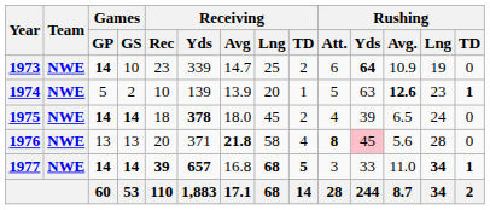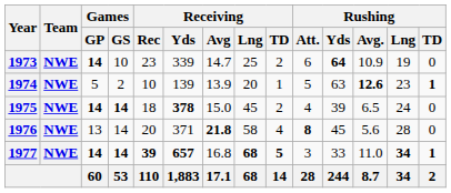 <table class="wikitable" style="text-align:center">
 <tr>
 <th rowspan="2">Year</th>
 <th rowspan="2">Team</th>
 <th colspan="2">Games</th>
 <th colspan="5">Receiving</th>
 <th colspan="5">Rushing</th>
 </tr>
 <tr>
 <th>GP</th>
 <th>GS</th>
 <th>Rec</th>
 <th>Yds</th>
 <th>Avg</th>
 <th>Lng</th>
 <th>TD</th>
 <th>Att.</th>
 <th>Yds</th>
 <th>Avg.</th>
 <th>Lng</th>
 <th>TD</th>
 </tr>
 <tr>
 <th><a href='#'>1973</a></th>
 <th><a href='#'>NWE</a></th>
 <td><strong>14</strong></td>
 <td>10</td>
 <td>23</td>
 <td>339</td>
 <td>14.7</td>
 <td>25</td>
 <td>2</td>
 <td>6</td>
 <td><strong>64</strong></td>
 <td>10.9</td>
 <td>19</td>
 <td>0</td>
 </tr>
 <tr>
 <th><a href='#'>1974</a></th>
 <th><a href='#'>NWE</a></th>
 <td>5</td>
 <td>2</td>
 <td>10</td>
 <td>139</td>
 <td>13.9</td>
 <td>20</td>
 <td>1</td>
 <td>5</td>
 <td>63</td>
 <td><strong>12.6</strong></td>
 <td>23</td>
 <td><strong>1</strong></td>
 </tr>
 <tr>
 <th><a href='#'>1975</a></th>
 <th><a href='#'>NWE</a></th>
 <td><strong>14</strong></td>
 <td><strong>14</strong></td>
 <td>18</td>
 <td><strong>378</strong></td>
-<td>18.0</td>
+<td>15.0</td>
 <td>45</td>
 <td>2</td>
 <td>4</td>
 <td>39</td>
 <td>6.5</td>
 <td>24</td>
 <td>0</td>
 </tr>
 <tr>
 <th><a href='#'>1976</a></th>
 <th><a href='#'>NWE</a></th>
 <td>13</td>
-<td>13</td>
+<td>14</td>
 <td>20</td>
 <td>371</td>
 <td><strong>21.8</strong></td>
 <td>58</td>
 <td>4</td>
 <td><strong>8</strong></td>
-<td style="background: pink;">45</td>
+<td>45</td>
 <td>5.6</td>
 <td>28</td>
 <td>0</td>
 </tr>
 <tr>
 <th><a href='#'>1977</a></th>
 <th><a href='#'>NWE</a></th>
 <td><strong>14</strong></td>
 <td><strong>14</strong></td>
 <td><strong>39</strong></td>
 <td><strong>657</strong></td>
 <td>16.8</td>
 <td><strong>68</strong></td>
 <td><strong>5</strong></td>
 <td>3</td>
 <td>33</td>
 <td>11.0</td>
 <td><strong>34</strong></td>
 <td><strong>1</strong></td>
 </tr>
 <tr>
 <th colspan="2"></th>
 <th>60</th>
 <th>53</th>
 <th>110</th>
 <th>1,883</th>
 <th>17.1</th>
 <th>68</th>
 <th>14</th>
 <th>28</th>
 <th>244</th>
 <th>8.7</th>
 <th>34</th>
 <th>2</th>
 </tr>
 </table>
